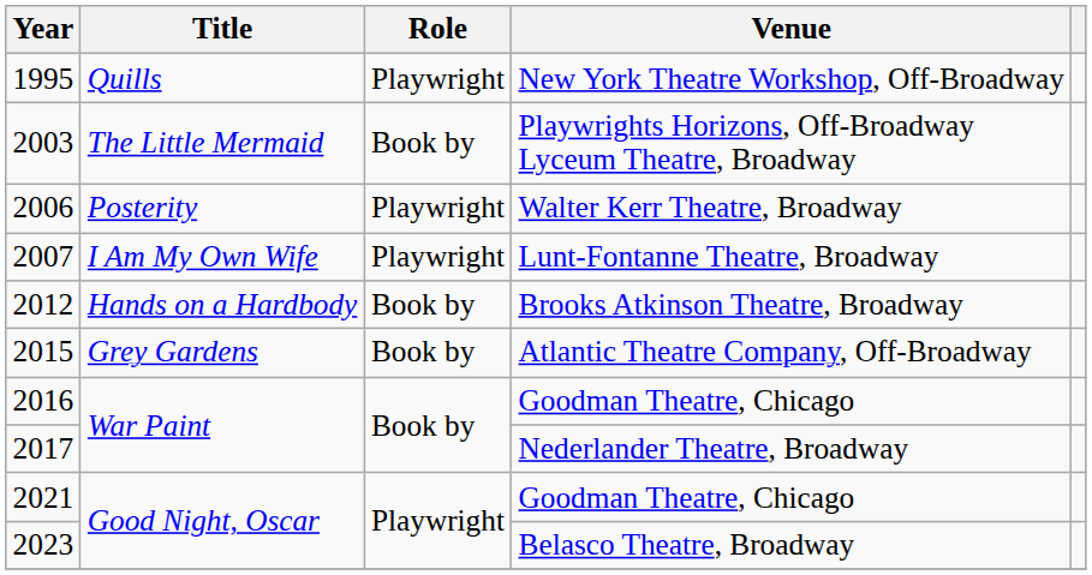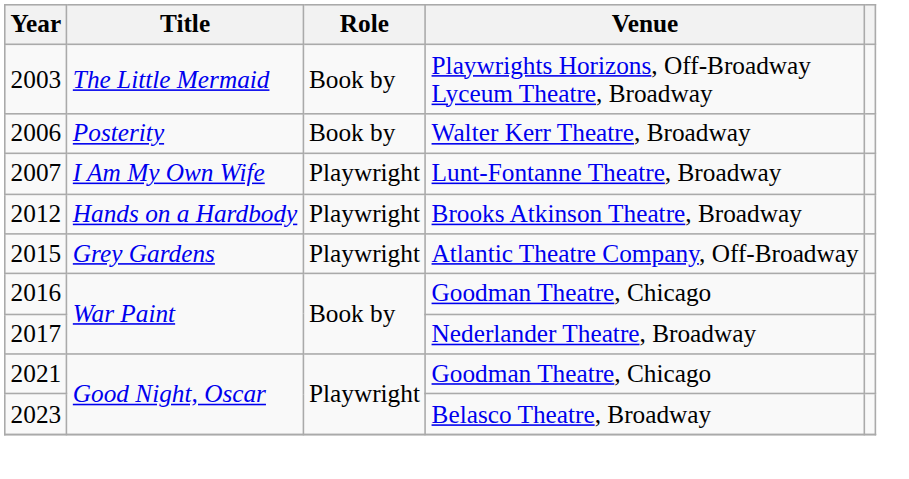 <table class="wikitable unsortable">
 <tr>
 <th>Year</th>
 <th>Title</th>
 <th>Role</th>
 <th>Venue</th>
 <th></th>
-</tr>
-<tr>
-<td>1995</td>
-<td><em><a href='#'>Quills</a></em></td>
-<td>Playwright</td>
-<td><a href='#'>New York Theatre Workshop</a>, Off-Broadway</td>
-<td></td>
 </tr>
 <tr>
 <td>2003</td>
 <td><em><a href='#'>The Little Mermaid</a></em></td>
 <td>Book by</td>
 <td><a href='#'>Playwrights Horizons</a>, Off-Broadway <br> <a href='#'>Lyceum Theatre</a>, Broadway</td>
 <td></td>
 </tr>
 <tr>
 <td>2006</td>
 <td><em><a href='#'>Posterity</a></em></td>
-<td>Playwright</td>
+<td>Book by</td>
 <td><a href='#'>Walter Kerr Theatre</a>, Broadway</td>
 <td></td>
 </tr>
 <tr>
 <td>2007</td>
 <td><em><a href='#'>I Am My Own Wife</a></em></td>
 <td>Playwright</td>
 <td><a href='#'>Lunt-Fontanne Theatre</a>, Broadway</td>
 <td></td>
 </tr>
 <tr>
 <td>2012</td>
 <td><em><a href='#'>Hands on a Hardbody</a></em></td>
-<td>Book by</td>
+<td>Playwright</td>
 <td><a href='#'>Brooks Atkinson Theatre</a>, Broadway</td>
 <td></td>
 </tr>
 <tr>
 <td>2015</td>
 <td><em><a href='#'>Grey Gardens</a></em></td>
-<td>Book by</td>
+<td>Playwright</td>
 <td><a href='#'>Atlantic Theatre Company</a>, Off-Broadway</td>
 <td></td>
 </tr>
 <tr>
 <td>2016</td>
 <td rowspan=2><em><a href='#'>War Paint</a></em></td>
 <td rowspan=2>Book by</td>
 <td><a href='#'>Goodman Theatre</a>, Chicago</td>
 <td></td>
 </tr>
 <tr>
 <td>2017</td>
 <td><a href='#'>Nederlander Theatre</a>, Broadway</td>
 <td></td>
 </tr>
 <tr>
 <td>2021</td>
 <td rowspan=2><em><a href='#'>Good Night, Oscar</a></em></td>
 <td rowspan=2>Playwright</td>
 <td><a href='#'>Goodman Theatre</a>, Chicago</td>
 <td></td>
 </tr>
 <tr>
 <td>2023</td>
 <td><a href='#'>Belasco Theatre</a>, Broadway</td>
 <td></td>
 </tr>
 <tr>
 </tr>
 </table>
